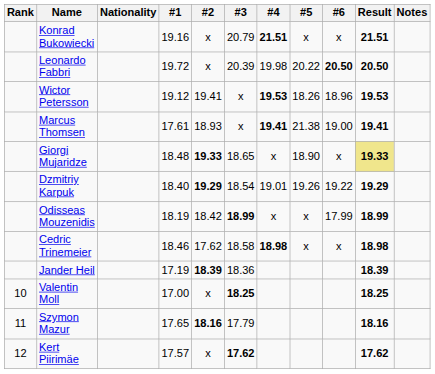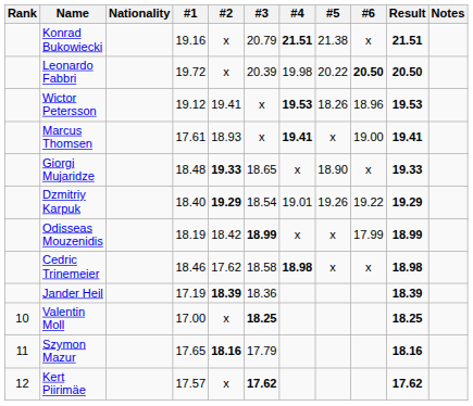 <table class="wikitable sortable" style="text-align:center">
 <tr>
 <th>Rank</th>
 <th>Name</th>
 <th>Nationality</th>
 <th>#1</th>
 <th>#2</th>
 <th>#3</th>
 <th>#4</th>
 <th>#5</th>
 <th>#6</th>
 <th>Result</th>
 <th>Notes</th>
 </tr>
 <tr>
 <td></td>
 <td align=left><a href='#'>Konrad Bukowiecki</a></td>
 <td align=left></td>
 <td>19.16</td>
 <td>x</td>
 <td>20.79</td>
 <td><strong>21.51</strong></td>
-<td>x</td>
+<td>21.38</td>
 <td>x</td>
 <td><strong>21.51</strong></td>
 <td></td>
 </tr>
 <tr>
 <td></td>
 <td align=left><a href='#'>Leonardo Fabbri</a></td>
 <td align=left></td>
 <td>19.72</td>
 <td>x</td>
 <td>20.39</td>
 <td>19.98</td>
 <td>20.22</td>
 <td><strong>20.50</strong></td>
 <td><strong>20.50</strong></td>
 <td></td>
 </tr>
 <tr>
 <td></td>
 <td align=left><a href='#'>Wictor Petersson</a></td>
 <td align=left></td>
 <td>19.12</td>
 <td>19.41</td>
 <td>x</td>
 <td><strong>19.53</strong></td>
 <td>18.26</td>
 <td>18.96</td>
 <td><strong>19.53</strong></td>
 <td></td>
 </tr>
 <tr>
 <td></td>
 <td align=left><a href='#'>Marcus Thomsen</a></td>
 <td align=left></td>
 <td>17.61</td>
 <td>18.93</td>
 <td>x</td>
 <td><strong>19.41</strong></td>
-<td>21.38</td>
+<td>x</td>
 <td>19.00</td>
 <td><strong>19.41</strong></td>
 <td></td>
 </tr>
 <tr>
 <td></td>
 <td align=left><a href='#'>Giorgi Mujaridze</a></td>
 <td align=left></td>
 <td>18.48</td>
 <td><strong>19.33</strong></td>
 <td>18.65</td>
 <td>x</td>
 <td>18.90</td>
 <td>x</td>
-<td style="background: khaki;"><strong>19.33</strong></td>
+<td><strong>19.33</strong></td>
 <td></td>
 </tr>
 <tr>
 <td></td>
 <td align=left><a href='#'>Dzmitriy Karpuk</a></td>
 <td align=left></td>
 <td>18.40</td>
 <td><strong>19.29</strong></td>
 <td>18.54</td>
 <td>19.01</td>
 <td>19.26</td>
 <td>19.22</td>
 <td><strong>19.29</strong></td>
 <td></td>
 </tr>
 <tr>
 <td></td>
 <td align=left><a href='#'>Odisseas Mouzenidis</a></td>
 <td align=left></td>
 <td>18.19</td>
 <td>18.42</td>
 <td><strong>18.99</strong></td>
 <td>x</td>
 <td>x</td>
 <td>17.99</td>
 <td><strong>18.99</strong></td>
 <td></td>
 </tr>
 <tr>
 <td></td>
 <td align=left><a href='#'>Cedric Trinemeier</a></td>
 <td align=left></td>
 <td>18.46</td>
 <td>17.62</td>
 <td>18.58</td>
 <td><strong>18.98</strong></td>
 <td>x</td>
 <td>x</td>
 <td><strong>18.98</strong></td>
 <td></td>
 </tr>
 <tr>
 <td></td>
 <td align=left><a href='#'>Jander Heil</a></td>
 <td align=left></td>
 <td>17.19</td>
 <td><strong>18.39</strong></td>
 <td>18.36</td>
 <td></td>
 <td></td>
 <td></td>
 <td><strong>18.39</strong></td>
 <td></td>
 </tr>
 <tr>
 <td>10</td>
 <td align=left><a href='#'>Valentin Moll</a></td>
 <td align=left></td>
 <td>17.00</td>
 <td>x</td>
 <td><strong>18.25</strong></td>
 <td></td>
 <td></td>
 <td></td>
 <td><strong>18.25</strong></td>
 <td></td>
 </tr>
 <tr>
 <td>11</td>
 <td align=left><a href='#'>Szymon Mazur</a></td>
 <td align=left></td>
 <td>17.65</td>
 <td><strong>18.16</strong></td>
 <td>17.79</td>
 <td></td>
 <td></td>
 <td></td>
 <td><strong>18.16</strong></td>
 <td></td>
 </tr>
 <tr>
 <td>12</td>
 <td align=left><a href='#'>Kert Piirimäe</a></td>
 <td align=left></td>
 <td>17.57</td>
 <td>x</td>
 <td><strong>17.62</strong></td>
 <td></td>
 <td></td>
 <td></td>
 <td><strong>17.62</strong></td>
 <td></td>
 </tr>
 </table>
